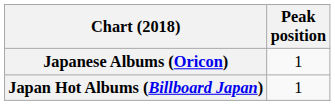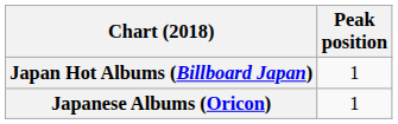 <table class="wikitable sortable plainrowheaders" style="text-align:center">
 <tr>
 <th scope="col">Chart (2018)</th>
 <th scope="col">Peak<br>position</th>
 </tr>
 <tr>
+<th scope="row">Japan Hot Albums (<em><a href='#'>Billboard Japan</a></em>)</th>
+<td>1</td>
+</tr>
+<tr>
 <th scope="row">Japanese Albums (<a href='#'>Oricon</a>)</th>
 <td>1</td>
 </tr>
-<tr>
-<th scope="row">Japan Hot Albums (<em><a href='#'>Billboard Japan</a></em>)</th>
-<td>1</td>
-</tr>
 </table>
